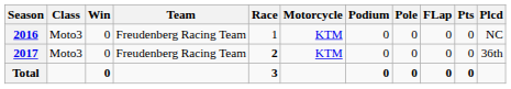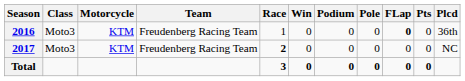 <table class="wikitable" style=text-align:right>
 <tr>
 <th>Season</th>
 <th>Class</th>
-<th>Win</th>
+<th>Motorcycle</th>
 <th>Team</th>
 <th>Race</th>
-<th>Motorcycle</th>
+<th>Win</th>
 <th>Podium</th>
 <th>Pole</th>
 <th>FLap</th>
 <th>Pts</th>
 <th>Plcd</th>
 </tr>
 <tr>
 <th><a href='#'>2016</a></th>
 <td>Moto3</td>
-<td>0</td>
+<td><a href='#'>KTM</a></td>
 <td>Freudenberg Racing Team</td>
 <td>1</td>
+<td>0</td>
+<td>0</td>
+<td>0</td>
+<td><strong>0</strong></td>
+<td>0</td>
+<td>36th</td>
+</tr>
+<tr>
+<th><a href='#'>2017</a></th>
+<td>Moto3</td>
 <td><a href='#'>KTM</a></td>
+<td>Freudenberg Racing Team</td>
+<td><strong>2</strong></td>
+<td>0</td>
 <td>0</td>
 <td>0</td>
 <td>0</td>
 <td>0</td>
 <td>NC</td>
 </tr>
 <tr>
-<th><a href='#'>2017</a></th>
-<td>Moto3</td>
-<td>0</td>
-<td>Freudenberg Racing Team</td>
-<td><strong>2</strong></td>
-<td><a href='#'>KTM</a></td>
-<td>0</td>
-<td>0</td>
-<td>0</td>
-<td>0</td>
-<td>36th</td>
-</tr>
-<tr>
 <th>Total</th>
 <td></td>
-<td><strong>0</strong></td>
+<td></td>
 <td></td>
 <td><strong>3</strong></td>
-<td></td>
+<td><strong>0</strong></td>
 <td><strong>0</strong></td>
 <td><strong>0</strong></td>
 <td><strong>0</strong></td>
 <td><strong>0</strong></td>
 <td></td>
 </tr>
 </table>
